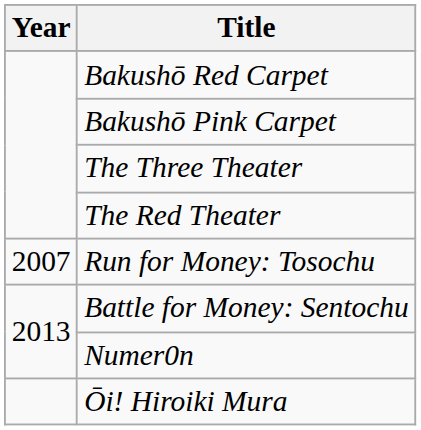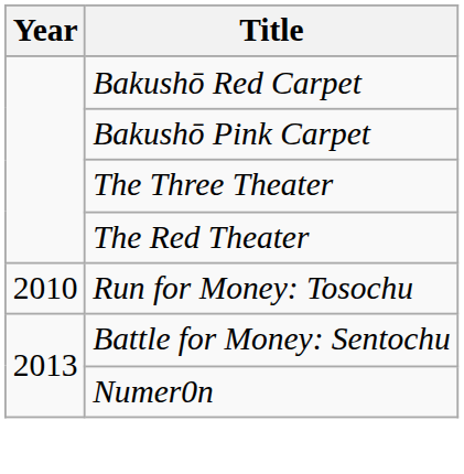 <table class="wikitable">
 <tr>
 <th>Year</th>
 <th>Title</th>
 </tr>
 <tr>
 <td rowspan="4"></td>
 <td><em>Bakushō Red Carpet</em></td>
 </tr>
 <tr>
 <td><em>Bakushō Pink Carpet</em></td>
 </tr>
 <tr>
 <td><em>The Three Theater</em></td>
 </tr>
 <tr>
 <td><em>The Red Theater</em></td>
 </tr>
 <tr>
-<td>2007</td>
+<td>2010</td>
 <td><em>Run for Money: Tosochu</em></td>
 </tr>
 <tr>
 <td rowspan="2">2013</td>
 <td><em>Battle for Money: Sentochu</em></td>
 </tr>
 <tr>
 <td><em>Numer0n</em></td>
 </tr>
-<tr>
-<td></td>
-<td><em>Ōi! Hiroiki Mura</em></td>
-</tr>
 </table>
